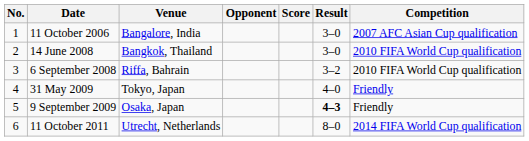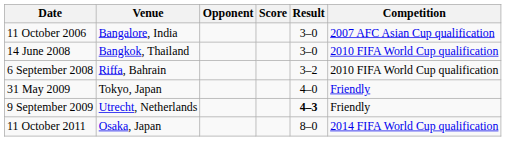 <table class="wikitable sortable">
 <tr>
-<th scope="col">No.</th>
 <th scope="col">Date</th>
 <th scope="col">Venue</th>
 <th scope="col">Opponent</th>
 <th scope="col">Score</th>
 <th scope="col">Result</th>
 <th scope="col">Competition</th>
 </tr>
 <tr>
-<td align="center">1</td>
 <td>11 October 2006</td>
 <td><a href='#'>Bangalore</a>, India</td>
 <td></td>
 <td></td>
 <td align="center">3–0</td>
 <td><a href='#'>2007 AFC Asian Cup qualification</a></td>
 </tr>
 <tr>
-<td align="center">2</td>
 <td>14 June 2008</td>
 <td><a href='#'>Bangkok</a>, Thailand</td>
 <td></td>
 <td></td>
 <td align="center">3–0</td>
 <td><a href='#'>2010 FIFA World Cup qualification</a></td>
 </tr>
 <tr>
-<td align="center">3</td>
 <td>6 September 2008</td>
 <td><a href='#'>Riffa</a>, Bahrain</td>
 <td></td>
 <td></td>
 <td align="center">3–2</td>
 <td>2010 FIFA World Cup qualification</td>
 </tr>
 <tr>
-<td align="center">4</td>
 <td>31 May 2009</td>
 <td>Tokyo, Japan</td>
 <td></td>
 <td></td>
 <td align="center">4–0</td>
 <td><a href='#'>Friendly</a></td>
 </tr>
 <tr>
-<td align="center">5</td>
 <td>9 September 2009</td>
-<td><a href='#'>Osaka</a>, Japan</td>
+<td><a href='#'>Utrecht</a>, Netherlands</td>
 <td></td>
 <td></td>
 <td align="center"><strong>4–3</strong></td>
 <td>Friendly</td>
 </tr>
 <tr>
-<td align="center">6</td>
 <td>11 October 2011</td>
-<td><a href='#'>Utrecht</a>, Netherlands</td>
+<td><a href='#'>Osaka</a>, Japan</td>
 <td></td>
 <td></td>
 <td align="center">8–0</td>
 <td><a href='#'>2014 FIFA World Cup qualification</a></td>
 </tr>
 </table>
